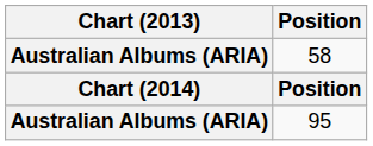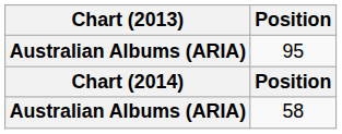 <table class="wikitable plainrowheaders" style="text-align:center;">
 <tr>
 <th scope="col">Chart (2013)</th>
 <th scope="col">Position</th>
 </tr>
 <tr>
 <th scope="row">Australian Albums (ARIA)</th>
-<td>58</td>
+<td>95</td>
 </tr>
 <tr>
 <th scope="col">Chart (2014)</th>
 <th scope="col">Position</th>
 </tr>
 <tr>
 <th scope="row">Australian Albums (ARIA)</th>
-<td>95</td>
+<td>58</td>
 </tr>
 </table>
